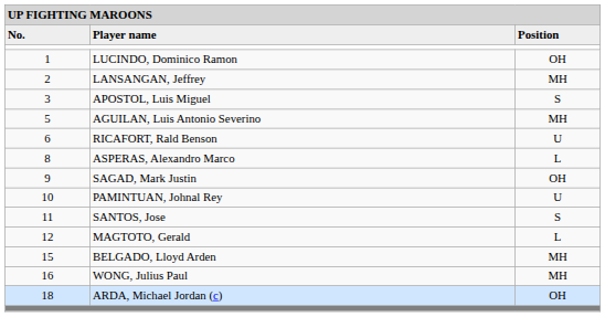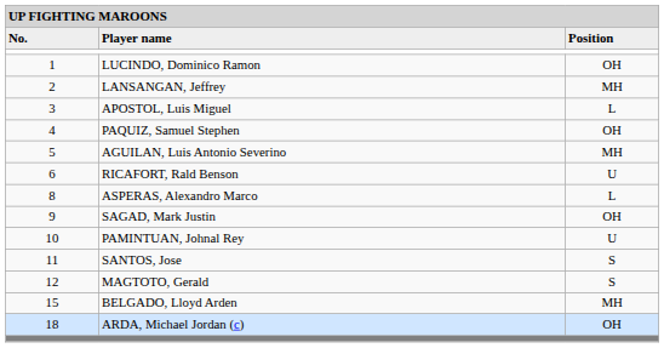 <table class="wikitable collapsible collapsed" style="font-size:90%;width:50em;">
 <tr>
 <th style="background:#D4D4D4; text-align:left;" colspan=3> UP FIGHTING MAROONS</th>
 </tr>
 <tr style="background:#EEEEEE; font-weight:bold;">
 <td width=10%>No.</td>
 <td width=50%>Player name</td>
 <td width=10%>Position</td>
 </tr>
 <tr style="background:#FFFFFF;">
 <td colspan=3 style="text-align:center"></td>
 </tr>
 <tr>
 <td style="text-align:center">1</td>
 <td>LUCINDO, Dominico Ramon</td>
 <td style="text-align:center">OH</td>
 </tr>
 <tr>
 <td style="text-align:center">2</td>
 <td>LANSANGAN, Jeffrey</td>
 <td style="text-align:center">MH</td>
 </tr>
 <tr>
 <td style="text-align:center">3</td>
 <td>APOSTOL, Luis Miguel</td>
-<td style="text-align:center">S</td>
+<td style="text-align:center">L</td>
+</tr>
+<tr>
+<td style="text-align:center">4</td>
+<td>PAQUIZ, Samuel Stephen</td>
+<td style="text-align:center">OH</td>
 </tr>
 <tr>
 <td style="text-align:center">5</td>
 <td>AGUILAN, Luis Antonio Severino</td>
 <td style="text-align:center">MH</td>
 </tr>
 <tr>
 <td style="text-align:center">6</td>
 <td>RICAFORT, Rald Benson</td>
 <td style="text-align:center">U</td>
 </tr>
 <tr>
 <td style="text-align:center">8</td>
 <td>ASPERAS, Alexandro Marco</td>
 <td style="text-align:center">L</td>
 </tr>
 <tr>
 <td style="text-align:center">9</td>
 <td>SAGAD, Mark Justin</td>
 <td style="text-align:center">OH</td>
 </tr>
 <tr>
 <td style="text-align:center">10</td>
 <td>PAMINTUAN, Johnal Rey</td>
 <td style="text-align:center">U</td>
 </tr>
 <tr>
 <td style="text-align:center">11</td>
 <td>SANTOS, Jose</td>
 <td style="text-align:center">S</td>
 </tr>
 <tr>
 <td style="text-align:center">12</td>
 <td>MAGTOTO, Gerald</td>
-<td style="text-align:center">L</td>
+<td style="text-align:center">S</td>
 </tr>
 <tr>
 <td style="text-align:center">15</td>
 <td>BELGADO, Lloyd Arden</td>
-<td style="text-align:center">MH</td>
-</tr>
-<tr>
-<td style="text-align:center">16</td>
-<td>WONG, Julius Paul</td>
 <td style="text-align:center">MH</td>
 </tr>
 <tr style="background:#D0E6FF">
 <td style="text-align:center">18</td>
 <td>ARDA, Michael Jordan (<a href='#'>c</a>)</td>
 <td style="text-align:center">OH</td>
 </tr>
 <tr>
 <th style="background:gray; text-align:center" colspan=3></th>
 </tr>
 <tr>
 </tr>
 </table>
